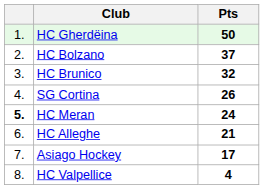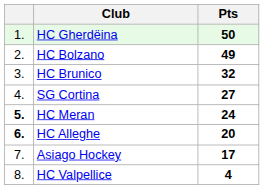 <table class="wikitable">
 <tr>
 <th width="30"></th>
 <th width="200">Club</th>
 <th width="70">Pts</th>
 </tr>
 <tr bgcolor="#e6fae6" align="center">
 <td>1.</td>
 <td align="left"><a href='#'>HC Gherdëina</a></td>
 <td><strong>50</strong></td>
 </tr>
 <tr bgcolor="#FFFFFF" align="center">
 <td>2.</td>
 <td align="left"><a href='#'>HC Bolzano</a></td>
-<td><strong>37</strong></td>
+<td><strong>49</strong></td>
 </tr>
 <tr bgcolor="#FFFFFF" align="center">
 <td>3.</td>
 <td align="left"><a href='#'>HC Brunico</a></td>
 <td><strong>32</strong></td>
 </tr>
 <tr bgcolor="#FFFFFF" align="center">
 <td>4.</td>
 <td align="left"><a href='#'>SG Cortina</a></td>
-<td><strong>26</strong></td>
+<td><strong>27</strong></td>
 </tr>
 <tr bgcolor="#FFFFFF" align="center">
 <td><strong>5.</strong></td>
 <td align="left"><a href='#'>HC Meran</a></td>
 <td><strong>24</strong></td>
 </tr>
 <tr bgcolor="#FFFFFF" align="center">
-<td>6.</td>
+<td><strong>6.</strong></td>
 <td align="left"><a href='#'>HC Alleghe</a></td>
-<td><strong>21</strong></td>
+<td><strong>20</strong></td>
 </tr>
 <tr bgcolor="#FFFFFF" align="center">
 <td>7.</td>
 <td align="left"><a href='#'>Asiago Hockey</a></td>
 <td><strong>17</strong></td>
 </tr>
 <tr bgcolor="#FFFFFF" align="center">
 <td>8.</td>
 <td align="left"><a href='#'>HC Valpellice</a></td>
 <td><strong>4</strong></td>
 </tr>
 </table>
